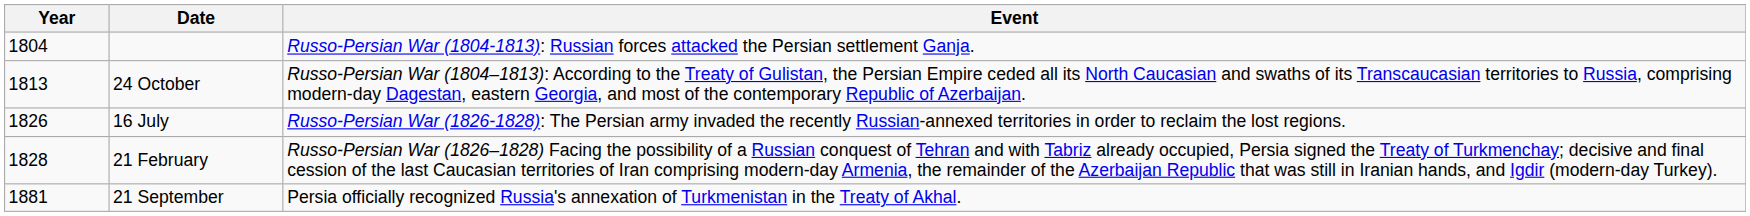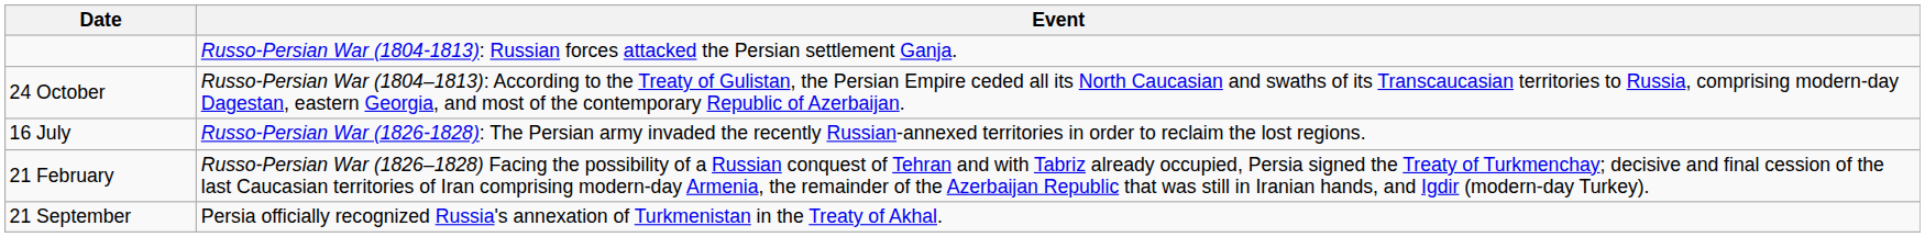 <table class="wikitable" width="100%">
 <tr>
-<th style="width:6%">Year</th>
 <th style="width:10%">Date</th>
 <th>Event</th>
 </tr>
 <tr>
-<td>1804</td>
 <td></td>
 <td><em><a href='#'>Russo-Persian War (1804-1813)</a></em>: <a href='#'>Russian</a> forces <a href='#'>attacked</a> the Persian settlement <a href='#'>Ganja</a>.</td>
 </tr>
 <tr>
-<td>1813</td>
 <td>24 October</td>
 <td><em>Russo-Persian War (1804–1813)</em>: According to the <a href='#'>Treaty of Gulistan</a>, the Persian Empire ceded all its <a href='#'>North Caucasian</a> and swaths of its <a href='#'>Transcaucasian</a> territories to <a href='#'>Russia</a>, comprising modern-day <a href='#'>Dagestan</a>, eastern <a href='#'>Georgia</a>, and most of the contemporary <a href='#'>Republic of Azerbaijan</a>.</td>
 </tr>
 <tr>
-<td>1826</td>
 <td>16 July</td>
 <td><em><a href='#'>Russo-Persian War (1826-1828)</a></em>: The Persian army invaded the recently <a href='#'>Russian</a>-annexed territories in order to reclaim the lost regions.</td>
 </tr>
 <tr>
-<td>1828</td>
 <td>21 February</td>
 <td><em>Russo-Persian War (1826–1828)</em> Facing the possibility of a <a href='#'>Russian</a> conquest of <a href='#'>Tehran</a> and with <a href='#'>Tabriz</a> already occupied, Persia signed the <a href='#'>Treaty of Turkmenchay</a>; decisive and final cession of the last Caucasian territories of Iran comprising modern-day <a href='#'>Armenia</a>, the remainder of the <a href='#'>Azerbaijan Republic</a> that was still in Iranian hands, and <a href='#'>Igdir</a> (modern-day Turkey).</td>
 </tr>
 <tr>
-<td>1881</td>
 <td>21 September</td>
 <td>Persia officially recognized <a href='#'>Russia</a>'s annexation of <a href='#'>Turkmenistan</a> in the <a href='#'>Treaty of Akhal</a>.</td>
 </tr>
 </table>
